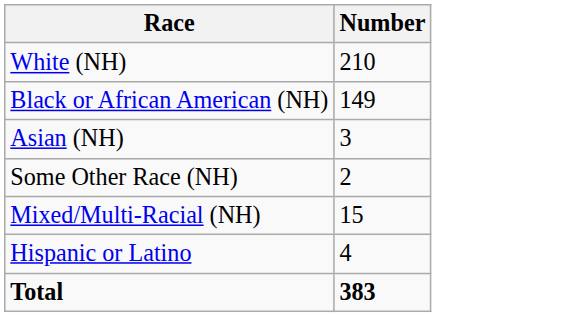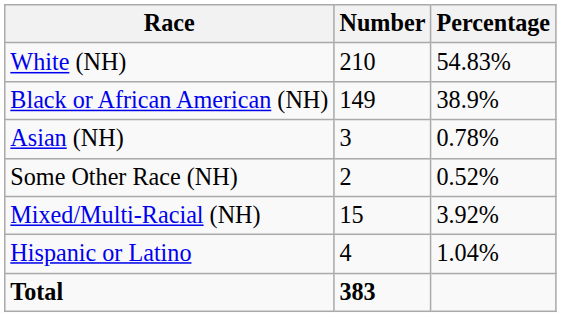 <table class="wikitable">
 <tr>
 <th>Race</th>
 <th>Number</th>
+<th>Percentage</th>
 </tr>
 <tr>
 <td><a href='#'>White</a> (NH)</td>
 <td>210</td>
+<td>54.83%</td>
 </tr>
 <tr>
 <td><a href='#'>Black or African American</a> (NH)</td>
 <td>149</td>
+<td>38.9%</td>
 </tr>
 <tr>
 <td><a href='#'>Asian</a> (NH)</td>
 <td>3</td>
+<td>0.78%</td>
 </tr>
 <tr>
 <td>Some Other Race (NH)</td>
 <td>2</td>
+<td>0.52%</td>
 </tr>
 <tr>
 <td><a href='#'>Mixed/Multi-Racial</a> (NH)</td>
 <td>15</td>
+<td>3.92%</td>
 </tr>
 <tr>
 <td><a href='#'>Hispanic or Latino</a></td>
 <td>4</td>
+<td>1.04%</td>
 </tr>
 <tr>
 <td><strong>Total</strong></td>
 <td><strong>383</strong></td>
+<td></td>
 </tr>
 </table>
